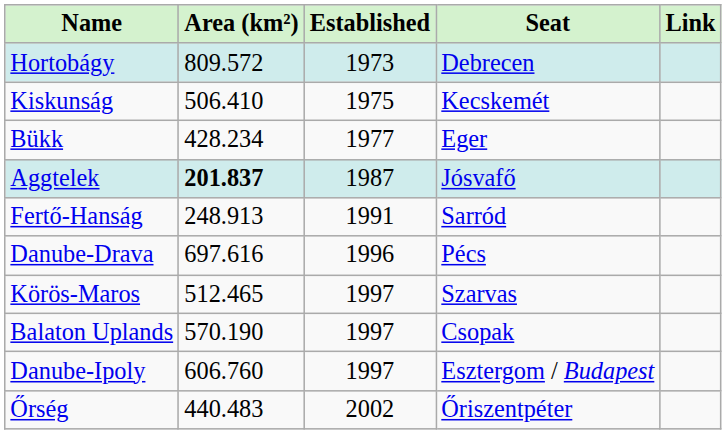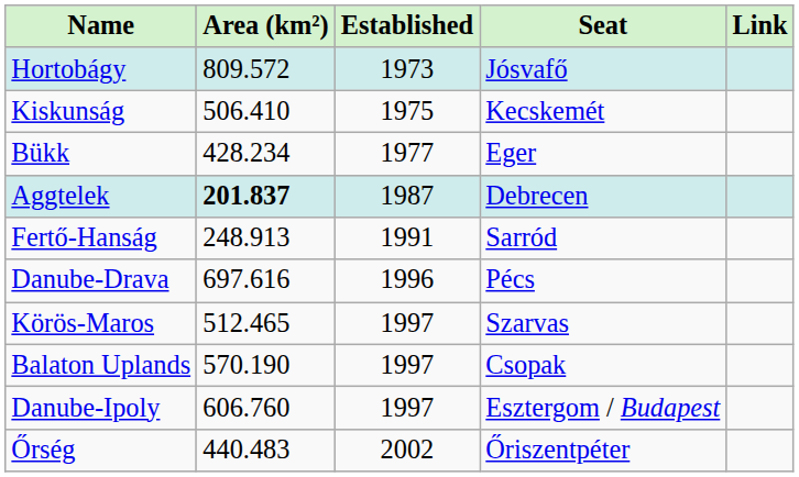 <table class="wikitable sortable">
 <tr>
 <th style=background:#D4F2CE;><strong>Name</strong></th>
 <th style=background:#D4F2CE;><strong>Area (km²)</strong></th>
 <th style=background:#D4F2CE;><strong>Established</strong></th>
 <th style=background:#D4F2CE;><strong>Seat</strong></th>
 <th style=background:#D4F2CE;><strong>Link</strong></th>
 </tr>
 <tr bgcolor="#CFECEC">
 <td><a href='#'>Hortobágy</a></td>
 <td>809.572</td>
 <td style="text-align:center;">1973</td>
-<td><a href='#'>Debrecen</a></td>
+<td><a href='#'>Jósvafő</a></td>
 <td></td>
 </tr>
 <tr>
 <td><a href='#'>Kiskunság</a></td>
 <td>506.410</td>
 <td style="text-align:center;">1975</td>
 <td><a href='#'>Kecskemét</a></td>
 <td></td>
 </tr>
 <tr>
 <td><a href='#'>Bükk</a></td>
 <td>428.234</td>
 <td style="text-align:center;">1977</td>
 <td><a href='#'>Eger</a></td>
 <td></td>
 </tr>
 <tr bgcolor="#CFECEC">
 <td><a href='#'>Aggtelek</a></td>
 <td><strong>201.837</strong></td>
 <td style="text-align:center;">1987</td>
-<td><a href='#'>Jósvafő</a></td>
+<td><a href='#'>Debrecen</a></td>
 <td></td>
 </tr>
 <tr>
 <td><a href='#'>Fertő-Hanság</a></td>
 <td>248.913</td>
 <td style="text-align:center;">1991</td>
 <td><a href='#'>Sarród</a></td>
 <td></td>
 </tr>
 <tr>
 <td><a href='#'>Danube-Drava</a></td>
 <td>697.616</td>
 <td style="text-align:center;">1996</td>
 <td><a href='#'>Pécs</a></td>
 <td></td>
 </tr>
 <tr>
 <td><a href='#'>Körös-Maros</a></td>
 <td>512.465</td>
 <td style="text-align:center;">1997</td>
 <td><a href='#'>Szarvas</a></td>
 <td></td>
 </tr>
 <tr>
 <td><a href='#'>Balaton Uplands</a></td>
 <td>570.190</td>
 <td style="text-align:center;">1997</td>
 <td><a href='#'>Csopak</a></td>
 <td></td>
 </tr>
 <tr>
 <td><a href='#'>Danube-Ipoly</a></td>
 <td>606.760</td>
 <td style="text-align:center;">1997</td>
 <td><a href='#'>Esztergom</a> / <em><a href='#'>Budapest</a></em></td>
 <td></td>
 </tr>
 <tr>
 <td><a href='#'>Őrség</a></td>
 <td>440.483</td>
 <td style="text-align:center;">2002</td>
 <td><a href='#'>Őriszentpéter</a></td>
 <td></td>
 </tr>
 </table>
